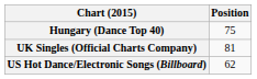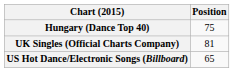 <table class="wikitable sortable plainrowheaders">
 <tr>
 <th>Chart (2015)</th>
 <th>Position</th>
 </tr>
 <tr>
 <th scope="row">Hungary (Dance Top 40)</th>
 <td style="text-align:center;">75</td>
 </tr>
 <tr>
 <th scope="row">UK Singles (Official Charts Company)</th>
 <td style="text-align:center;">81</td>
 </tr>
 <tr>
 <th scope="row">US Hot Dance/Electronic Songs (<em>Billboard</em>)</th>
-<td style="text-align:center;">62</td>
+<td style="text-align:center;">65</td>
 </tr>
 </table>
